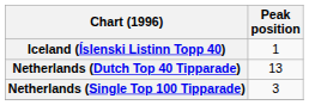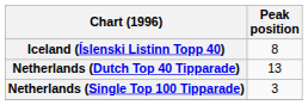 <table class="wikitable sortable plainrowheaders" style="text-align:center">
 <tr>
 <th>Chart (1996)</th>
 <th>Peak<br>position</th>
 </tr>
 <tr>
 <th scope="row">Iceland (<a href='#'>Íslenski Listinn Topp 40</a>)</th>
-<td>1</td>
+<td>8</td>
 </tr>
 <tr>
 <th scope="row">Netherlands (<a href='#'>Dutch Top 40 Tipparade</a>)</th>
 <td>13</td>
 </tr>
 <tr>
 <th scope="row">Netherlands (<a href='#'>Single Top 100 Tipparade</a>)</th>
 <td>3</td>
 </tr>
 <tr>
 </tr>
 <tr>
 </tr>
 </table>
